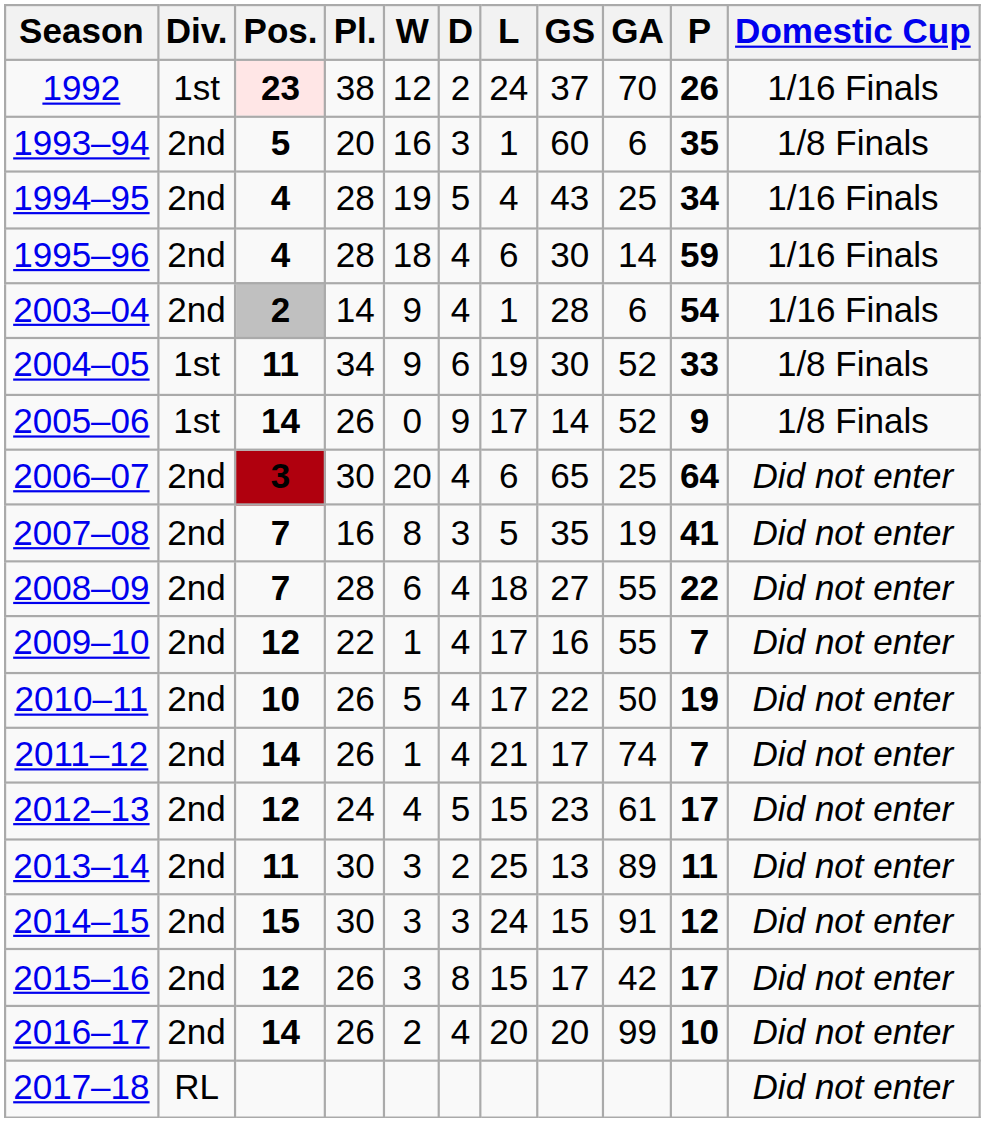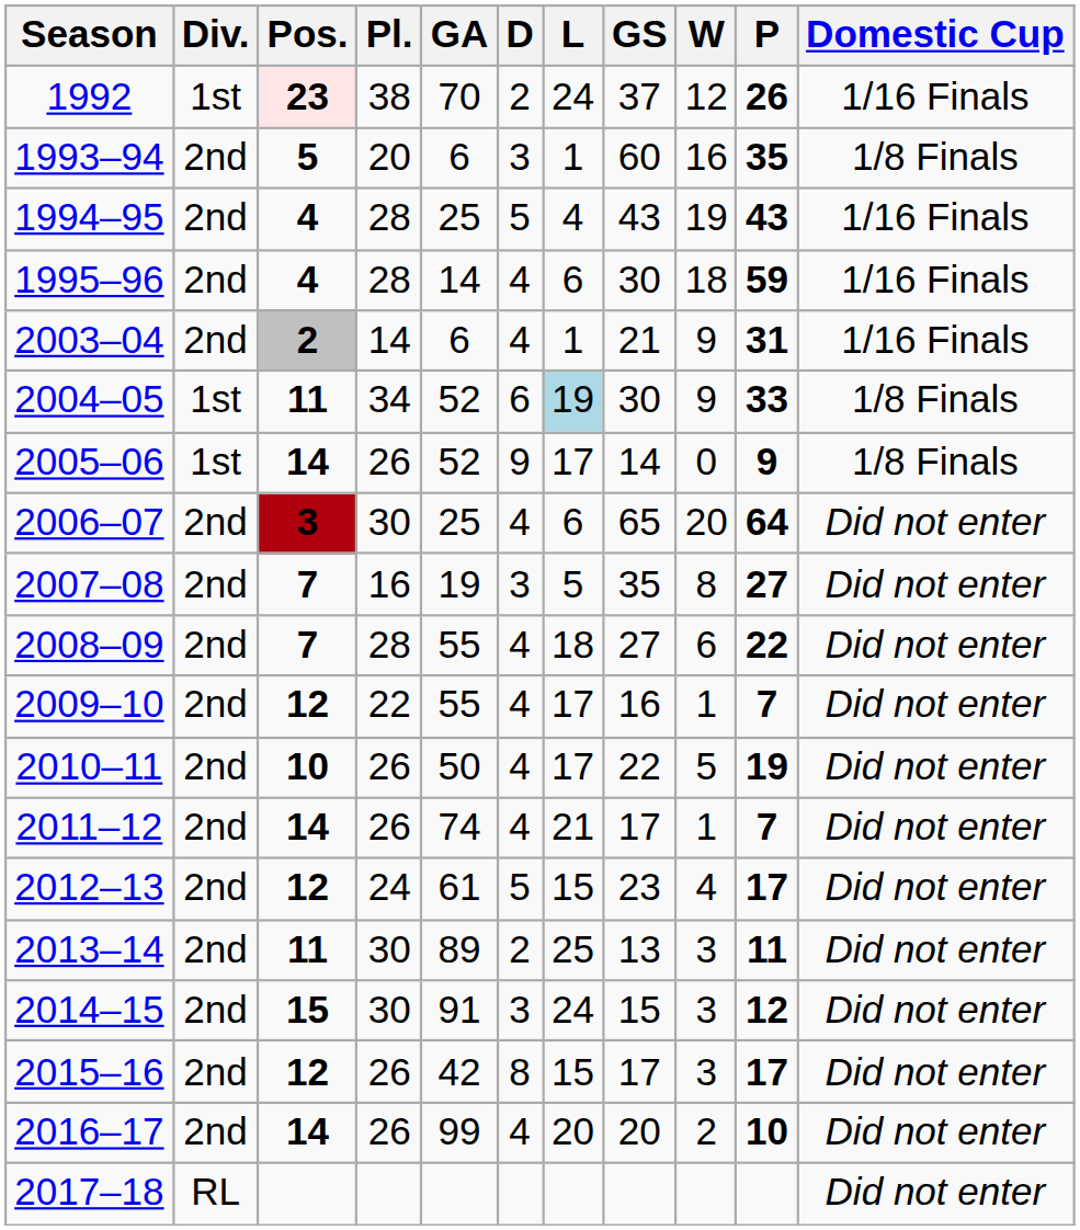 <table class="wikitable">
 <tr>
 <th>Season</th>
 <th>Div.</th>
 <th>Pos.</th>
 <th>Pl.</th>
-<th>W</th>
+<th>GA</th>
 <th>D</th>
 <th>L</th>
 <th>GS</th>
-<th>GA</th>
+<th>W</th>
 <th>P</th>
 <th><a href='#'>Domestic Cup</a></th>
 </tr>
 <tr>
 <td align=center><a href='#'>1992</a></td>
 <td align=center>1st</td>
 <td align=center bgcolor=#FFE6E6><strong>23</strong></td>
 <td align=center>38</td>
-<td align=center>12</td>
+<td align=center>70</td>
 <td align=center>2</td>
 <td align=center>24</td>
 <td align=center>37</td>
-<td align=center>70</td>
+<td align=center>12</td>
 <td align=center><strong>26</strong></td>
 <td align=center>1/16 Finals</td>
 </tr>
 <tr>
 <td align=center><a href='#'>1993–94</a></td>
 <td align=center>2nd</td>
 <td align=center><strong>5</strong></td>
 <td align=center>20</td>
-<td align=center>16</td>
+<td align=center>6</td>
 <td align=center>3</td>
 <td align=center>1</td>
 <td align=center>60</td>
-<td align=center>6</td>
+<td align=center>16</td>
 <td align=center><strong>35</strong></td>
 <td align=center>1/8 Finals</td>
 </tr>
 <tr>
 <td align=center><a href='#'>1994–95</a></td>
 <td align=center>2nd</td>
 <td align=center><strong>4</strong></td>
 <td align=center>28</td>
-<td align=center>19</td>
+<td align=center>25</td>
 <td align=center>5</td>
 <td align=center>4</td>
 <td align=center>43</td>
-<td align=center>25</td>
-<td align=center><strong>34</strong></td>
+<td align=center>19</td>
+<td align=center><strong>43</strong></td>
 <td align=center>1/16 Finals</td>
 </tr>
 <tr>
 <td align=center><a href='#'>1995–96</a></td>
 <td align=center>2nd</td>
 <td align=center><strong>4</strong></td>
 <td align=center>28</td>
-<td align=center>18</td>
+<td align=center>14</td>
 <td align=center>4</td>
 <td align=center>6</td>
 <td align=center>30</td>
-<td align=center>14</td>
+<td align=center>18</td>
 <td align=center><strong>59</strong></td>
 <td align=center>1/16 Finals</td>
 </tr>
 <tr>
 <td align=center><a href='#'>2003–04</a></td>
 <td align=center>2nd</td>
 <td align=center bgcolor=silver><strong>2</strong></td>
 <td align=center>14</td>
-<td align=center>9</td>
+<td align=center>6</td>
 <td align=center>4</td>
 <td align=center>1</td>
-<td align=center>28</td>
-<td align=center>6</td>
-<td align=center><strong>54</strong></td>
+<td align=center>21</td>
+<td align=center>9</td>
+<td align=center><strong>31</strong></td>
 <td align=center>1/16 Finals</td>
 </tr>
 <tr>
 <td align=center><a href='#'>2004–05</a></td>
 <td align=center>1st</td>
 <td align=center><strong>11</strong></td>
 <td align=center>34</td>
+<td align=center>52</td>
+<td align=center>6</td>
+<td align=center style="background: lightblue;">19</td>
+<td align=center>30</td>
 <td align=center>9</td>
-<td align=center>6</td>
-<td align=center>19</td>
-<td align=center>30</td>
-<td align=center>52</td>
 <td align=center><strong>33</strong></td>
 <td align=center>1/8 Finals</td>
 </tr>
 <tr>
 <td align=center><a href='#'>2005–06</a></td>
 <td align=center>1st</td>
 <td align=center><strong>14</strong></td>
 <td align=center>26</td>
-<td align=center>0</td>
+<td align=center>52</td>
 <td align=center>9</td>
 <td align=center>17</td>
 <td align=center>14</td>
-<td align=center>52</td>
+<td align=center>0</td>
 <td align=center><strong>9</strong></td>
 <td align=center>1/8 Finals</td>
 </tr>
 <tr>
 <td align=center><a href='#'>2006–07</a></td>
 <td align=center>2nd</td>
 <td align=center bgcolor=bronze><strong>3</strong></td>
 <td align=center>30</td>
-<td align=center>20</td>
+<td align=center>25</td>
 <td align=center>4</td>
 <td align=center>6</td>
 <td align=center>65</td>
-<td align=center>25</td>
+<td align=center>20</td>
 <td align=center><strong>64</strong></td>
 <td align=center><em>Did not enter</em></td>
 </tr>
 <tr>
 <td align=center><a href='#'>2007–08</a></td>
 <td align=center>2nd</td>
 <td align=center><strong>7</strong></td>
 <td align=center>16</td>
-<td align=center>8</td>
+<td align=center>19</td>
 <td align=center>3</td>
 <td align=center>5</td>
 <td align=center>35</td>
-<td align=center>19</td>
-<td align=center><strong>41</strong></td>
+<td align=center>8</td>
+<td align=center><strong>27</strong></td>
 <td align=center><em>Did not enter</em></td>
 </tr>
 <tr>
 <td align=center><a href='#'>2008–09</a></td>
 <td align=center>2nd</td>
 <td align=center><strong>7</strong></td>
 <td align=center>28</td>
-<td align=center>6</td>
+<td align=center>55</td>
 <td align=center>4</td>
 <td align=center>18</td>
 <td align=center>27</td>
-<td align=center>55</td>
+<td align=center>6</td>
 <td align=center><strong>22</strong></td>
 <td align=center><em>Did not enter</em></td>
 </tr>
 <tr>
 <td align=center><a href='#'>2009–10</a></td>
 <td align=center>2nd</td>
 <td align=center><strong>12</strong></td>
 <td align=center>22</td>
-<td align=center>1</td>
+<td align=center>55</td>
 <td align=center>4</td>
 <td align=center>17</td>
 <td align=center>16</td>
-<td align=center>55</td>
+<td align=center>1</td>
 <td align=center><strong>7</strong></td>
 <td align=center><em>Did not enter</em></td>
 </tr>
 <tr>
 <td align=center><a href='#'>2010–11</a></td>
 <td align=center>2nd</td>
 <td align=center><strong>10</strong></td>
 <td align=center>26</td>
-<td align=center>5</td>
+<td align=center>50</td>
 <td align=center>4</td>
 <td align=center>17</td>
 <td align=center>22</td>
-<td align=center>50</td>
+<td align=center>5</td>
 <td align=center><strong>19</strong></td>
 <td align=center><em>Did not enter</em></td>
 </tr>
 <tr>
 <td align=center><a href='#'>2011–12</a></td>
 <td align=center>2nd</td>
 <td align=center><strong>14</strong></td>
 <td align=center>26</td>
-<td align=center>1</td>
+<td align=center>74</td>
 <td align=center>4</td>
 <td align=center>21</td>
 <td align=center>17</td>
-<td align=center>74</td>
+<td align=center>1</td>
 <td align=center><strong>7</strong></td>
 <td align=center><em>Did not enter</em></td>
 </tr>
 <tr>
 <td align=center><a href='#'>2012–13</a></td>
 <td align=center>2nd</td>
 <td align=center><strong>12</strong></td>
 <td align=center>24</td>
-<td align=center>4</td>
+<td align=center>61</td>
 <td align=center>5</td>
 <td align=center>15</td>
 <td align=center>23</td>
-<td align=center>61</td>
+<td align=center>4</td>
 <td align=center><strong>17</strong></td>
 <td align=center><em>Did not enter</em></td>
 </tr>
 <tr>
 <td align=center><a href='#'>2013–14</a></td>
 <td align=center>2nd</td>
 <td align=center><strong>11</strong></td>
 <td align=center>30</td>
-<td align=center>3</td>
+<td align=center>89</td>
 <td align=center>2</td>
 <td align=center>25</td>
 <td align=center>13</td>
-<td align=center>89</td>
+<td align=center>3</td>
 <td align=center><strong>11</strong></td>
 <td align=center><em>Did not enter</em></td>
 </tr>
 <tr>
 <td align=center><a href='#'>2014–15</a></td>
 <td align=center>2nd</td>
 <td align=center><strong>15</strong></td>
 <td align=center>30</td>
-<td align=center>3</td>
+<td align=center>91</td>
 <td align=center>3</td>
 <td align=center>24</td>
 <td align=center>15</td>
-<td align=center>91</td>
+<td align=center>3</td>
 <td align=center><strong>12</strong></td>
 <td align=center><em>Did not enter</em></td>
 </tr>
 <tr>
 <td align=center><a href='#'>2015–16</a></td>
 <td align=center>2nd</td>
 <td align=center><strong>12</strong></td>
 <td align=center>26</td>
-<td align=center>3</td>
+<td align=center>42</td>
 <td align=center>8</td>
 <td align=center>15</td>
 <td align=center>17</td>
-<td align=center>42</td>
+<td align=center>3</td>
 <td align=center><strong>17</strong></td>
 <td align=center><em>Did not enter</em></td>
 </tr>
 <tr>
 <td align=center><a href='#'>2016–17</a></td>
 <td align=center>2nd</td>
 <td align=center><strong>14</strong></td>
 <td align=center>26</td>
-<td align=center>2</td>
+<td align=center>99</td>
 <td align=center>4</td>
 <td align=center>20</td>
 <td align=center>20</td>
-<td align=center>99</td>
+<td align=center>2</td>
 <td align=center><strong>10</strong></td>
 <td align=center><em>Did not enter</em></td>
 </tr>
 <tr>
 <td align=center><a href='#'>2017–18</a></td>
 <td align=center>RL</td>
 <td align=center></td>
 <td align=center></td>
 <td align=center></td>
 <td align=center></td>
 <td align=center></td>
 <td align=center></td>
 <td align=center></td>
 <td align=center></td>
 <td align=center><em>Did not enter</em></td>
 </tr>
 </table>
